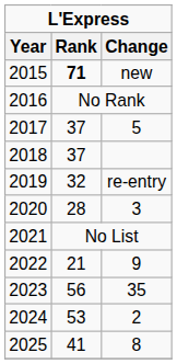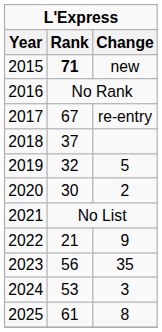 <table class="wikitable" style="font-size: 90%; text-align: center;">
 <tr>
 <td colspan="3"><strong>L'Express</strong></td>
 </tr>
 <tr>
 <th>Year</th>
 <th>Rank</th>
 <th>Change</th>
 </tr>
 <tr>
 <td>2015</td>
 <td><strong>71</strong></td>
 <td>new</td>
 </tr>
 <tr>
 <td>2016</td>
 <td colspan="2"> No Rank</td>
 </tr>
 <tr>
 <td>2017</td>
-<td>37</td>
-<td> 5</td>
+<td>67</td>
+<td> re-entry</td>
 </tr>
 <tr>
 <td>2018</td>
 <td>37</td>
 <td></td>
 </tr>
 <tr>
 <td>2019</td>
 <td>32</td>
-<td> re-entry</td>
+<td> 5</td>
 </tr>
 <tr>
 <td>2020</td>
-<td>28</td>
-<td> 3</td>
+<td>30</td>
+<td> 2</td>
 </tr>
 <tr>
 <td>2021</td>
 <td colspan="2">No List</td>
 </tr>
 <tr>
 <td>2022</td>
 <td>21</td>
 <td> 9</td>
 </tr>
 <tr>
 <td>2023</td>
 <td>56</td>
 <td> 35</td>
 </tr>
 <tr>
 <td>2024</td>
 <td>53</td>
-<td> 2</td>
+<td> 3</td>
 </tr>
 <tr>
 <td>2025</td>
-<td>41</td>
+<td>61</td>
 <td> 8</td>
 </tr>
 <tr>
 </tr>
 </table>
